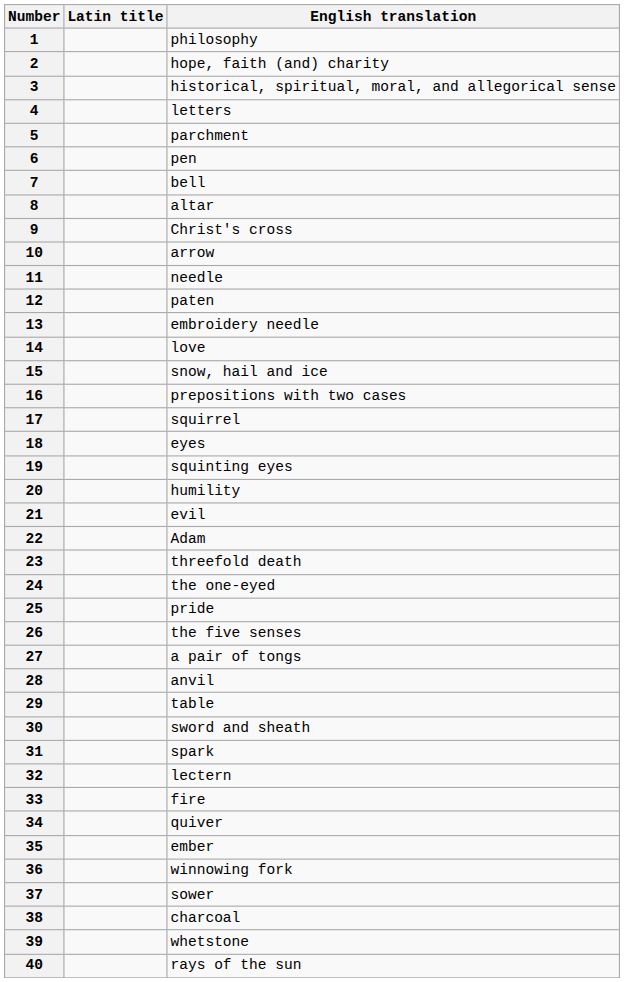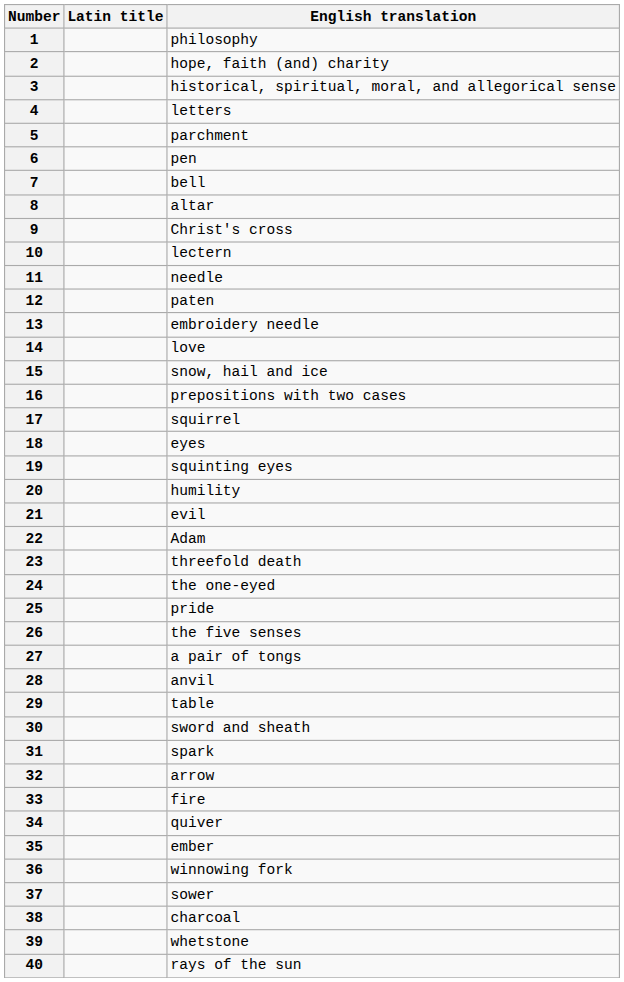 <table class="wikitable sortable mw-collapsible">
 <tr>
 <th scope="col">Number</th>
 <th scope="col">Latin title</th>
 <th scope="col">English translation</th>
 </tr>
 <tr>
 <th scope="row">1</th>
 <td></td>
 <td>philosophy</td>
 </tr>
 <tr>
 <th scope="row">2</th>
 <td></td>
 <td>hope, faith (and) charity</td>
 </tr>
 <tr>
 <th scope="row">3</th>
 <td></td>
 <td>historical, spiritual, moral, and allegorical sense</td>
 </tr>
 <tr>
 <th scope="row">4</th>
 <td></td>
 <td>letters</td>
 </tr>
 <tr>
 <th scope="row">5</th>
 <td></td>
 <td>parchment</td>
 </tr>
 <tr>
 <th scope="row">6</th>
 <td></td>
 <td>pen</td>
 </tr>
 <tr>
 <th scope="row">7</th>
 <td></td>
 <td>bell</td>
 </tr>
 <tr>
 <th scope="row">8</th>
 <td></td>
 <td>altar</td>
 </tr>
 <tr>
 <th scope="row">9</th>
 <td></td>
 <td>Christ's cross</td>
 </tr>
 <tr>
 <th scope="row">10</th>
 <td></td>
-<td>arrow</td>
+<td>lectern</td>
 </tr>
 <tr>
 <th scope="row">11</th>
 <td></td>
 <td>needle</td>
 </tr>
 <tr>
 <th scope="row">12</th>
 <td></td>
 <td>paten</td>
 </tr>
 <tr>
 <th scope="row">13</th>
 <td></td>
 <td>embroidery needle</td>
 </tr>
 <tr>
 <th scope="row">14</th>
 <td></td>
 <td>love</td>
 </tr>
 <tr>
 <th scope="row">15</th>
 <td></td>
 <td>snow, hail and ice</td>
 </tr>
 <tr>
 <th scope="row">16</th>
 <td></td>
 <td>prepositions with two cases</td>
 </tr>
 <tr>
 <th scope="row">17</th>
 <td></td>
 <td>squirrel</td>
 </tr>
 <tr>
 <th scope="row">18</th>
 <td></td>
 <td>eyes</td>
 </tr>
 <tr>
 <th scope="row">19</th>
 <td></td>
 <td>squinting eyes</td>
 </tr>
 <tr>
 <th scope="row">20</th>
 <td></td>
 <td>humility</td>
 </tr>
 <tr>
 <th scope="row">21</th>
 <td></td>
 <td>evil</td>
 </tr>
 <tr>
 <th scope="row">22</th>
 <td></td>
 <td>Adam</td>
 </tr>
 <tr>
 <th scope="row">23</th>
 <td></td>
 <td>threefold death</td>
 </tr>
 <tr>
 <th scope="row">24</th>
 <td></td>
 <td>the one-eyed</td>
 </tr>
 <tr>
 <th scope="row">25</th>
 <td></td>
 <td>pride</td>
 </tr>
 <tr>
 <th scope="row">26</th>
 <td></td>
 <td>the five senses</td>
 </tr>
 <tr>
 <th scope="row">27</th>
 <td></td>
 <td>a pair of tongs</td>
 </tr>
 <tr>
 <th scope="row">28</th>
 <td></td>
 <td>anvil</td>
 </tr>
 <tr>
 <th scope="row">29</th>
 <td></td>
 <td>table</td>
 </tr>
 <tr>
 <th scope="row">30</th>
 <td></td>
 <td>sword and sheath</td>
 </tr>
 <tr>
 <th scope="row">31</th>
 <td></td>
 <td>spark</td>
 </tr>
 <tr>
 <th scope="row">32</th>
 <td></td>
-<td>lectern</td>
+<td>arrow</td>
 </tr>
 <tr>
 <th scope="row">33</th>
 <td></td>
 <td>fire</td>
 </tr>
 <tr>
 <th scope="row">34</th>
 <td></td>
 <td>quiver</td>
 </tr>
 <tr>
 <th scope="row">35</th>
 <td></td>
 <td>ember</td>
 </tr>
 <tr>
 <th scope="row">36</th>
 <td></td>
 <td>winnowing fork</td>
 </tr>
 <tr>
 <th scope="row">37</th>
 <td></td>
 <td>sower</td>
 </tr>
 <tr>
 <th scope="row">38</th>
 <td></td>
 <td>charcoal</td>
 </tr>
 <tr>
 <th scope="row">39</th>
 <td></td>
 <td>whetstone</td>
 </tr>
 <tr>
 <th scope="row">40</th>
 <td></td>
 <td>rays of the sun</td>
 </tr>
 </table>
